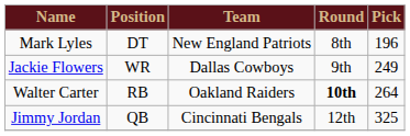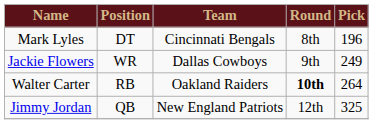 <table class="wikitable" style="text-align: center;">
 <tr>
 <th style="background:#5a1118; color:#d3b787;">Name</th>
 <th style="background:#5a1118; color:#d3b787;">Position</th>
 <th style="background:#5a1118; color:#d3b787;">Team</th>
 <th style="background:#5a1118; color:#d3b787;">Round</th>
 <th style="background:#5a1118; color:#d3b787;">Pick</th>
 </tr>
 <tr>
 <td>Mark Lyles</td>
 <td>DT</td>
-<td>New England Patriots</td>
+<td>Cincinnati Bengals</td>
 <td>8th</td>
 <td>196</td>
 </tr>
 <tr>
 <td><a href='#'>Jackie Flowers</a></td>
 <td>WR</td>
 <td>Dallas Cowboys</td>
 <td>9th</td>
 <td>249</td>
 </tr>
 <tr>
 <td>Walter Carter</td>
 <td>RB</td>
 <td>Oakland Raiders</td>
 <td><strong>10th</strong></td>
 <td>264</td>
 </tr>
 <tr>
 <td><a href='#'>Jimmy Jordan</a></td>
 <td>QB</td>
-<td>Cincinnati Bengals</td>
+<td>New England Patriots</td>
 <td>12th</td>
 <td>325</td>
 </tr>
 <tr>
 </tr>
 </table>
